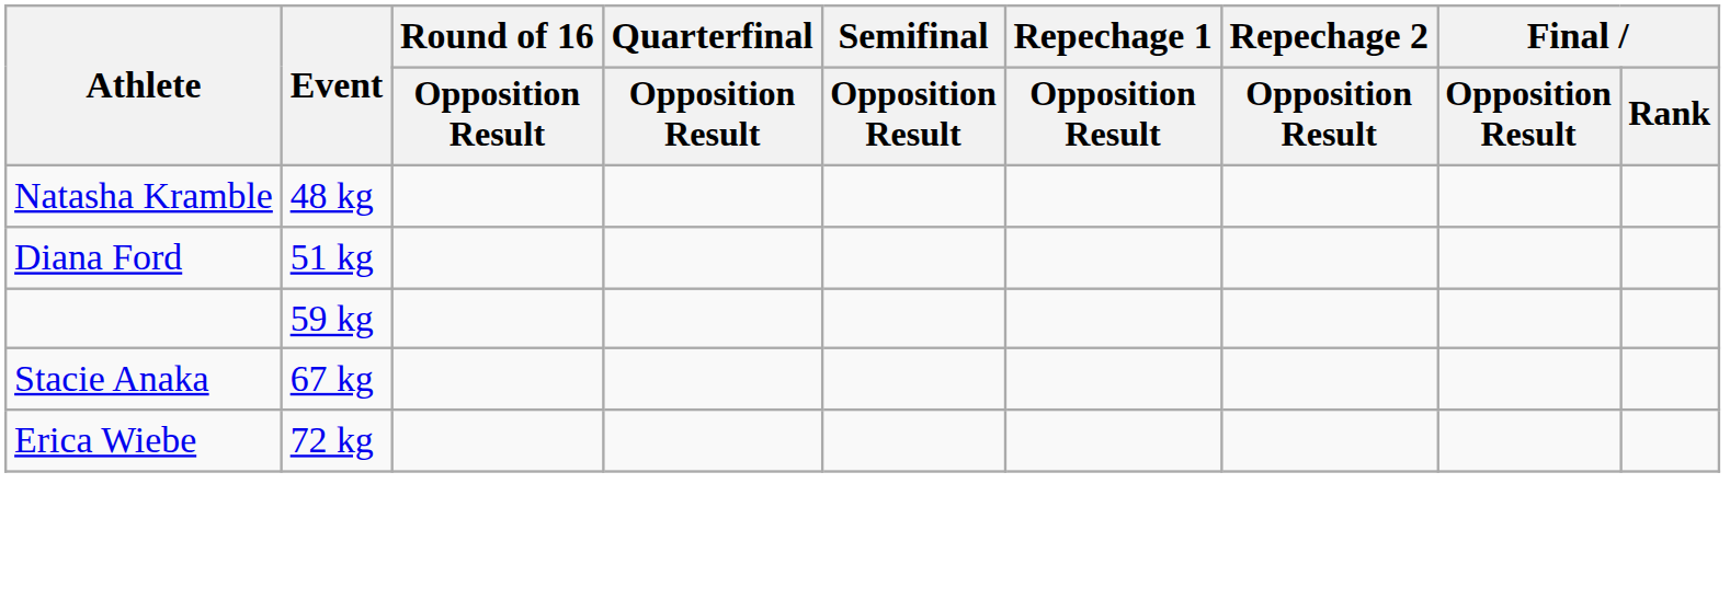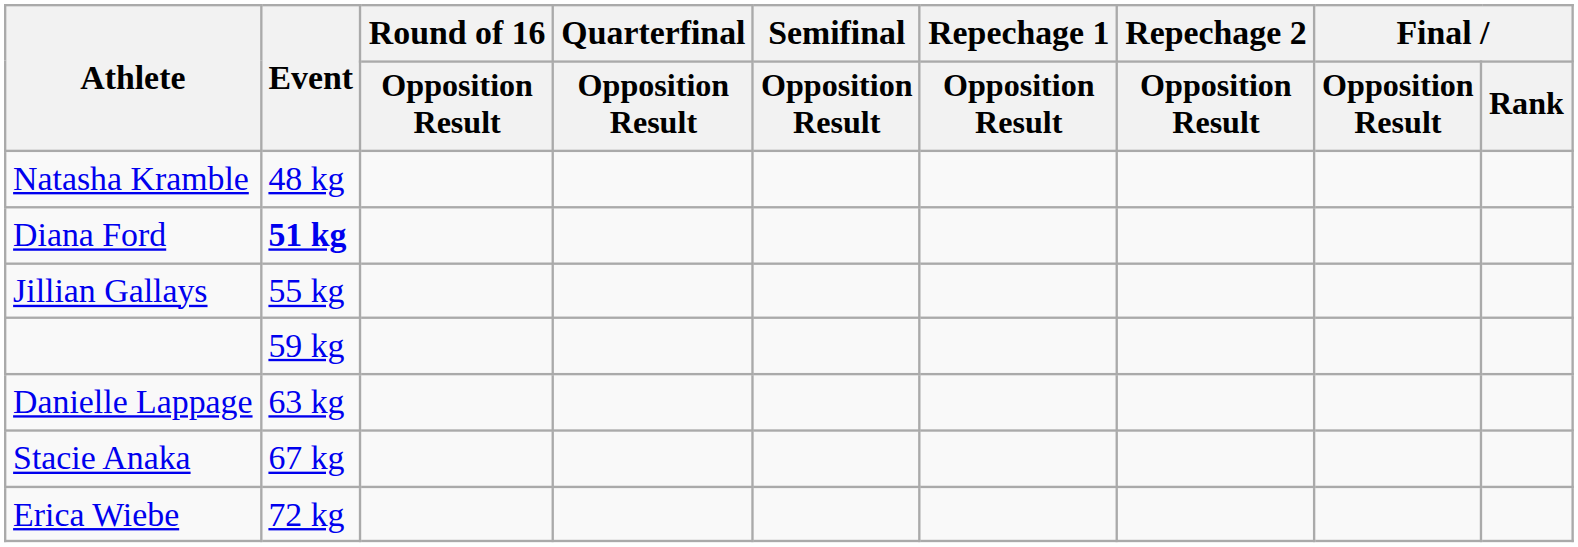 <table class="wikitable" style="font-size:90%;">
 <tr>
 <th rowspan=2>Athlete</th>
 <th rowspan=2>Event</th>
 <th>Round of 16</th>
 <th>Quarterfinal</th>
 <th>Semifinal</th>
 <th>Repechage 1</th>
 <th>Repechage 2</th>
 <th colspan=2>Final / </th>
 </tr>
 <tr style="font-size: 95%">
 <th>Opposition<br>Result</th>
 <th>Opposition<br>Result</th>
 <th>Opposition<br>Result</th>
 <th>Opposition<br>Result</th>
 <th>Opposition<br>Result</th>
 <th>Opposition<br>Result</th>
 <th>Rank</th>
 </tr>
 <tr align=center>
 <td align=left><a href='#'>Natasha Kramble</a></td>
 <td align=left><a href='#'>48 kg</a></td>
 <td></td>
 <td></td>
 <td></td>
 <td></td>
 <td></td>
 <td></td>
 <td></td>
 </tr>
 <tr align=center>
 <td align=left><a href='#'>Diana Ford</a></td>
-<td align=left><a href='#'>51 kg</a></td>
+<td align=left><strong><a href='#'>51 kg</a></strong></td>
+<td></td>
+<td></td>
+<td></td>
+<td></td>
+<td></td>
+<td></td>
+<td></td>
+</tr>
+<tr align=center>
+<td align=left><a href='#'>Jillian Gallays</a></td>
+<td align=left><a href='#'>55 kg</a></td>
 <td></td>
 <td></td>
 <td></td>
 <td></td>
 <td></td>
 <td></td>
 <td></td>
 </tr>
 <tr align=center>
 <td align=left></td>
 <td align=left><a href='#'>59 kg</a></td>
+<td></td>
+<td></td>
+<td></td>
+<td></td>
+<td></td>
+<td></td>
+<td></td>
+</tr>
+<tr align=center>
+<td align=left><a href='#'>Danielle Lappage</a></td>
+<td align=left><a href='#'>63 kg</a></td>
 <td></td>
 <td></td>
 <td></td>
 <td></td>
 <td></td>
 <td></td>
 <td></td>
 </tr>
 <tr align=center>
 <td align=left><a href='#'>Stacie Anaka</a></td>
 <td align=left><a href='#'>67 kg</a></td>
 <td></td>
 <td></td>
 <td></td>
 <td></td>
 <td></td>
 <td></td>
 <td></td>
 </tr>
 <tr align=center>
 <td align=left><a href='#'>Erica Wiebe</a></td>
 <td align=left><a href='#'>72 kg</a></td>
 <td></td>
 <td></td>
 <td></td>
 <td></td>
 <td></td>
 <td></td>
 <td></td>
 </tr>
 </table>
